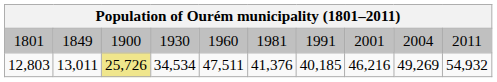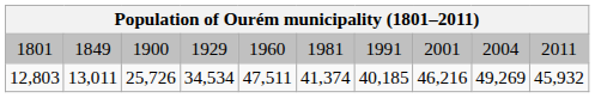 <table class="wikitable">
 <tr>
 <th colspan="10">Population of Ourém municipality (1801–2011)</th>
 </tr>
 <tr bgcolor="#c0c0c0">
 <td align="center"> 1801 </td>
 <td align="center"> 1849 </td>
 <td align="center"> 1900 </td>
-<td align="center"> 1930 </td>
+<td align="center"> 1929 </td>
 <td align="center"> 1960 </td>
 <td align="center"> 1981 </td>
 <td align="center"> 1991 </td>
 <td align="center"> 2001 </td>
 <td align="center"> 2004 </td>
 <td align="center"> 2011 </td>
 </tr>
 <tr>
 <td align="center">12,803</td>
 <td align="center">13,011</td>
-<td align="center" style="background: khaki;">25,726</td>
+<td align="center">25,726</td>
 <td align="center">34,534</td>
 <td align="center">47,511</td>
-<td align="center">41,376</td>
+<td align="center">41,374</td>
 <td align="center">40,185</td>
 <td align="center">46,216</td>
 <td align="center">49,269</td>
-<td align="center">54,932</td>
+<td align="center">45,932</td>
 </tr>
 </table>
